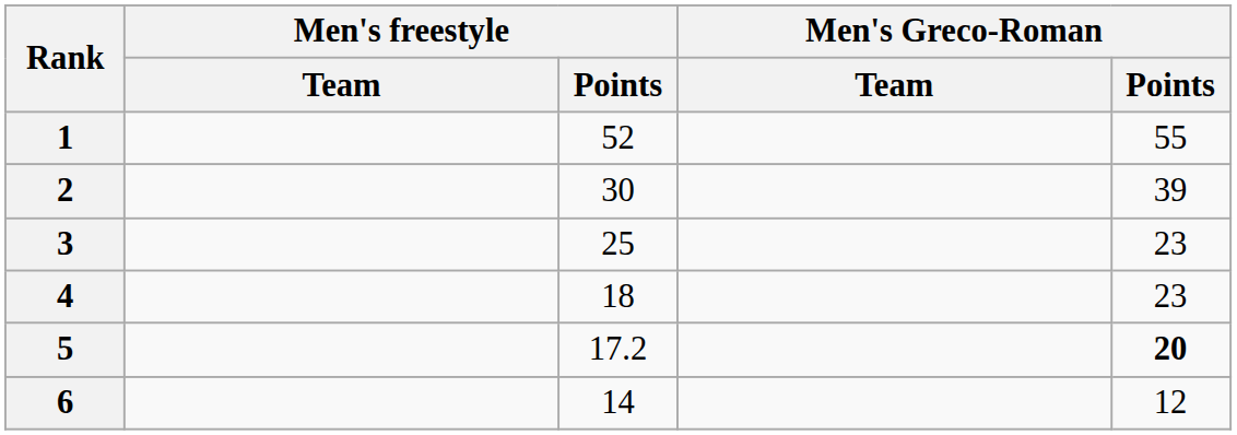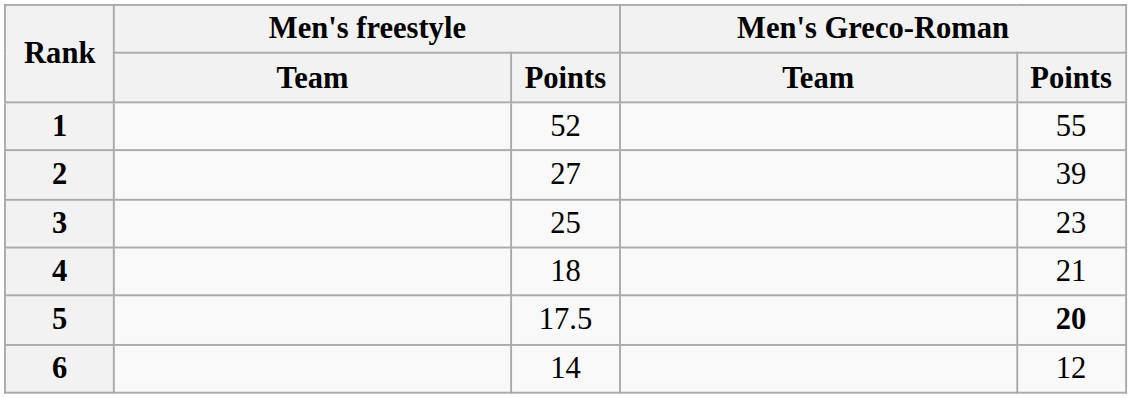 <table class="wikitable" style="text-align:center;">
 <tr>
 <th width=50 rowspan="2">Rank</th>
 <th colspan="2">Men's freestyle</th>
 <th colspan="2">Men's Greco-Roman</th>
 </tr>
 <tr>
 <th width=200>Team</th>
 <th width=50>Points</th>
 <th width=200>Team</th>
 <th width=50>Points</th>
 </tr>
 <tr>
 <th>1</th>
 <td align=left></td>
 <td>52</td>
 <td align=left></td>
 <td>55</td>
 </tr>
 <tr>
 <th>2</th>
 <td align=left></td>
-<td>30</td>
+<td>27</td>
 <td align=left></td>
 <td>39</td>
 </tr>
 <tr>
 <th>3</th>
 <td align=left></td>
 <td>25</td>
 <td align=left></td>
 <td>23</td>
 </tr>
 <tr>
 <th>4</th>
 <td align=left></td>
 <td>18</td>
 <td align=left></td>
-<td>23</td>
+<td>21</td>
 </tr>
 <tr>
 <th>5</th>
 <td align=left></td>
-<td>17.2</td>
+<td>17.5</td>
 <td align=left></td>
 <td><strong>20</strong></td>
 </tr>
 <tr>
 <th>6</th>
 <td align=left></td>
 <td>14</td>
 <td align=left></td>
 <td>12</td>
 </tr>
 </table>
